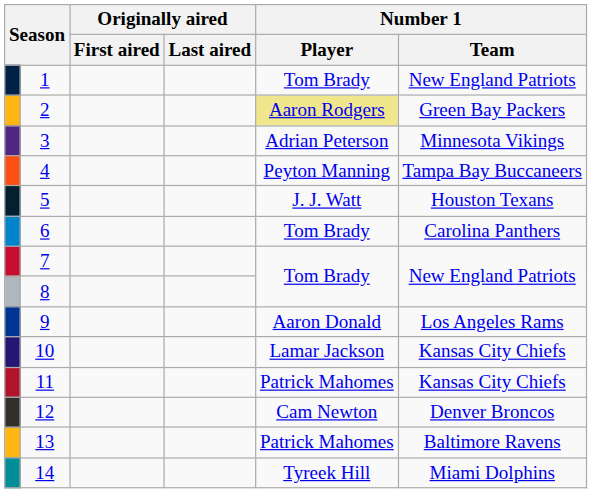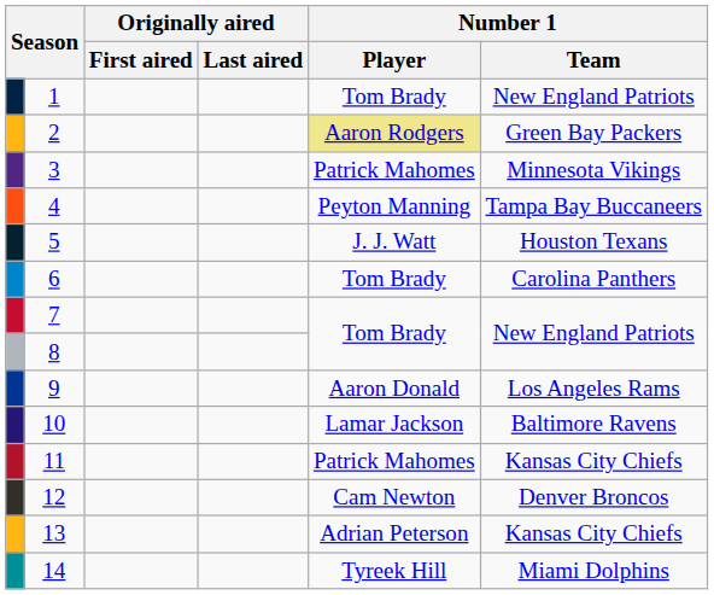 <table class="wikitable plainrowheaders" style="text-align:center;">
 <tr>
 <th colspan="2" rowspan="2">Season</th>
 <th colspan="2">Originally aired</th>
 <th colspan="2">Number 1</th>
 </tr>
 <tr>
 <th>First aired</th>
 <th>Last aired</th>
 <th>Player</th>
 <th>Team</th>
 </tr>
 <tr>
 <td bgcolor="#002244"></td>
 <td><a href='#'>1</a></td>
 <td></td>
 <td></td>
 <td><a href='#'>Tom Brady</a></td>
 <td><a href='#'>New England Patriots</a></td>
 </tr>
 <tr>
 <td bgcolor="#FFB612"></td>
 <td><a href='#'>2</a></td>
 <td></td>
 <td></td>
 <td style="background: khaki;"><a href='#'>Aaron Rodgers</a></td>
 <td><a href='#'>Green Bay Packers</a></td>
 </tr>
 <tr>
 <td bgcolor="#4F2683"></td>
 <td><a href='#'>3</a></td>
 <td></td>
 <td></td>
-<td><a href='#'>Adrian Peterson</a></td>
+<td><a href='#'>Patrick Mahomes</a></td>
 <td><a href='#'>Minnesota Vikings</a></td>
 </tr>
 <tr>
 <td bgcolor="#FB4F14"></td>
 <td><a href='#'>4</a></td>
 <td></td>
 <td></td>
 <td><a href='#'>Peyton Manning</a></td>
 <td><a href='#'>Tampa Bay Buccaneers</a></td>
 </tr>
 <tr>
 <td bgcolor="#03202F"></td>
 <td><a href='#'>5</a></td>
 <td></td>
 <td></td>
 <td><a href='#'>J. J. Watt</a></td>
 <td><a href='#'>Houston Texans</a></td>
 </tr>
 <tr>
 <td bgcolor="#0085CA"></td>
 <td><a href='#'>6</a></td>
 <td></td>
 <td></td>
 <td><a href='#'>Tom Brady</a></td>
 <td><a href='#'>Carolina Panthers</a></td>
 </tr>
 <tr>
 <td bgcolor="#C60C30"></td>
 <td><a href='#'>7</a></td>
 <td></td>
 <td></td>
 <td rowspan='2'><a href='#'>Tom Brady</a></td>
 <td rowspan = '2'><a href='#'>New England Patriots</a></td>
 </tr>
 <tr>
 <td bgcolor="#B0B7BC"></td>
 <td><a href='#'>8</a></td>
 <td></td>
 <td></td>
 </tr>
 <tr>
 <td bgcolor="#003594"></td>
 <td><a href='#'>9</a></td>
 <td></td>
 <td></td>
 <td><a href='#'>Aaron Donald</a></td>
 <td><a href='#'>Los Angeles Rams</a></td>
 </tr>
 <tr>
 <td bgcolor="#241773"></td>
 <td><a href='#'>10</a></td>
 <td></td>
 <td></td>
 <td><a href='#'>Lamar Jackson</a></td>
-<td><a href='#'>Kansas City Chiefs</a></td>
+<td><a href='#'>Baltimore Ravens</a></td>
 </tr>
 <tr>
 <td bgcolor="#B1132B"></td>
 <td><a href='#'>11</a></td>
 <td></td>
 <td></td>
 <td><a href='#'>Patrick Mahomes</a></td>
 <td><a href='#'>Kansas City Chiefs</a></td>
 </tr>
 <tr>
 <td bgcolor="#322F2B"></td>
 <td><a href='#'>12</a></td>
 <td></td>
 <td></td>
 <td><a href='#'>Cam Newton</a></td>
 <td><a href='#'>Denver Broncos</a></td>
 </tr>
 <tr>
 <td bgcolor="#FFB612"></td>
 <td><a href='#'>13</a></td>
 <td></td>
 <td></td>
-<td><a href='#'>Patrick Mahomes</a></td>
-<td><a href='#'>Baltimore Ravens</a></td>
+<td><a href='#'>Adrian Peterson</a></td>
+<td><a href='#'>Kansas City Chiefs</a></td>
 </tr>
 <tr>
 <td bgcolor="#008E97"></td>
 <td><a href='#'>14</a></td>
 <td></td>
 <td></td>
 <td><a href='#'>Tyreek Hill</a></td>
 <td><a href='#'>Miami Dolphins</a></td>
 </tr>
 </table>
